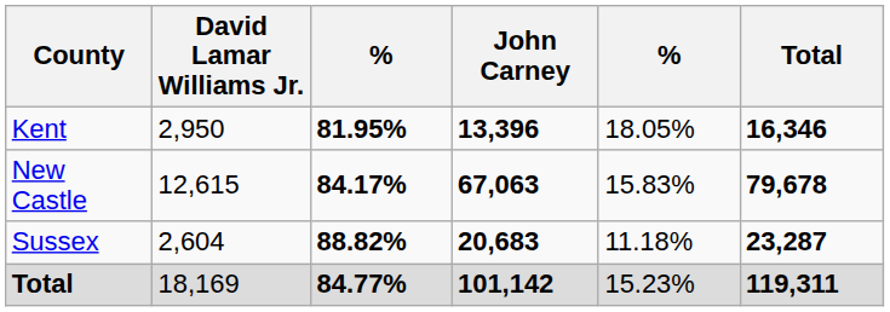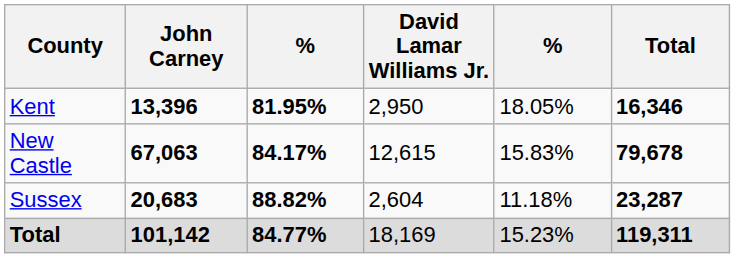 <table class="wikitable sortable" width="60%">
 <tr>
 <th width="11%">County</th>
+<th width="10%">John Carney</th>
+<th width="10%">%</th>
 <th width="10%">David Lamar Williams Jr.</th>
-<th width="10%">%</th>
-<th width="10%">John Carney</th>
 <th width="10%">%</th>
 <th width="10%">Total</th>
 </tr>
 <tr>
 <td><a href='#'>Kent</a></td>
+<td><strong>13,396</strong></td>
+<td><strong>81.95%</strong></td>
 <td>2,950</td>
-<td><strong>81.95%</strong></td>
-<td><strong>13,396</strong></td>
 <td>18.05%</td>
 <td><strong>16,346</strong></td>
 </tr>
 <tr>
 <td><a href='#'>New Castle</a></td>
+<td><strong>67,063</strong></td>
+<td><strong>84.17%</strong></td>
 <td>12,615</td>
-<td><strong>84.17%</strong></td>
-<td><strong>67,063</strong></td>
 <td>15.83%</td>
 <td><strong>79,678</strong></td>
 </tr>
 <tr>
 <td><a href='#'>Sussex</a></td>
+<td><strong>20,683</strong></td>
+<td><strong>88.82%</strong></td>
 <td>2,604</td>
-<td><strong>88.82%</strong></td>
-<td><strong>20,683</strong></td>
 <td>11.18%</td>
 <td><strong>23,287</strong></td>
 </tr>
 <tr>
 <td style="background:#DCDCDC;"><strong>Total</strong></td>
+<td style="background:#DCDCDC;"><strong>101,142</strong></td>
+<td style="background:#DCDCDC;"><strong>84.77%</strong></td>
 <td style="background:#DCDCDC;">18,169</td>
-<td style="background:#DCDCDC;"><strong>84.77%</strong></td>
-<td style="background:#DCDCDC;"><strong>101,142</strong></td>
 <td style="background:#DCDCDC;">15.23%</td>
 <td style="background:#DCDCDC;"><strong>119,311</strong></td>
 </tr>
 </table>
